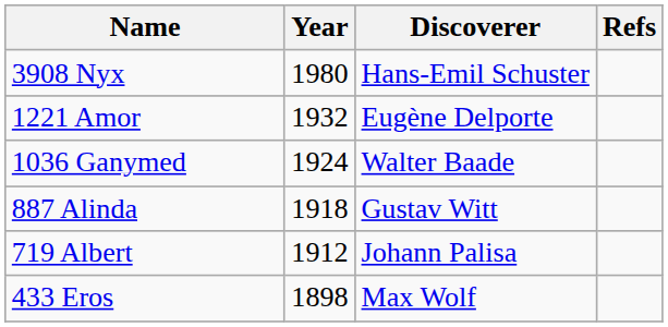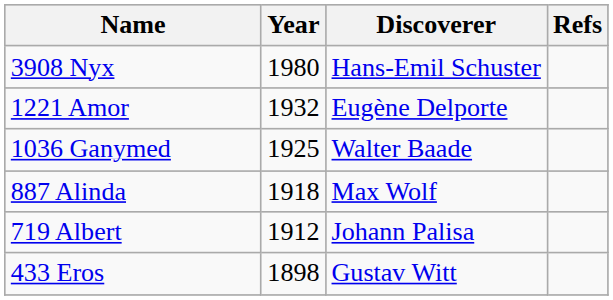 <table class="wikitable sortable">
 <tr>
 <th width=150>Name</th>
 <th>Year</th>
 <th>Discoverer</th>
 <th class="unsortable">Refs</th>
 </tr>
 <tr>
 <td><a href='#'>3908 Nyx</a></td>
 <td>1980</td>
 <td><a href='#'>Hans-Emil Schuster</a></td>
 <td></td>
 </tr>
 <tr>
 <td><a href='#'>1221 Amor</a></td>
 <td>1932</td>
 <td><a href='#'>Eugène Delporte</a></td>
 <td></td>
 </tr>
 <tr>
 <td><a href='#'>1036 Ganymed</a></td>
-<td>1924</td>
+<td>1925</td>
 <td><a href='#'>Walter Baade</a></td>
 <td></td>
 </tr>
 <tr>
 <td><a href='#'>887 Alinda</a></td>
 <td>1918</td>
-<td><a href='#'>Gustav Witt</a></td>
+<td><a href='#'>Max Wolf</a></td>
 <td></td>
 </tr>
 <tr>
 <td><a href='#'>719 Albert</a></td>
 <td>1912</td>
 <td><a href='#'>Johann Palisa</a></td>
 <td></td>
 </tr>
 <tr>
 <td><a href='#'>433 Eros</a></td>
 <td>1898</td>
-<td><a href='#'>Max Wolf</a></td>
+<td><a href='#'>Gustav Witt</a></td>
 <td></td>
 </tr>
 </table>
